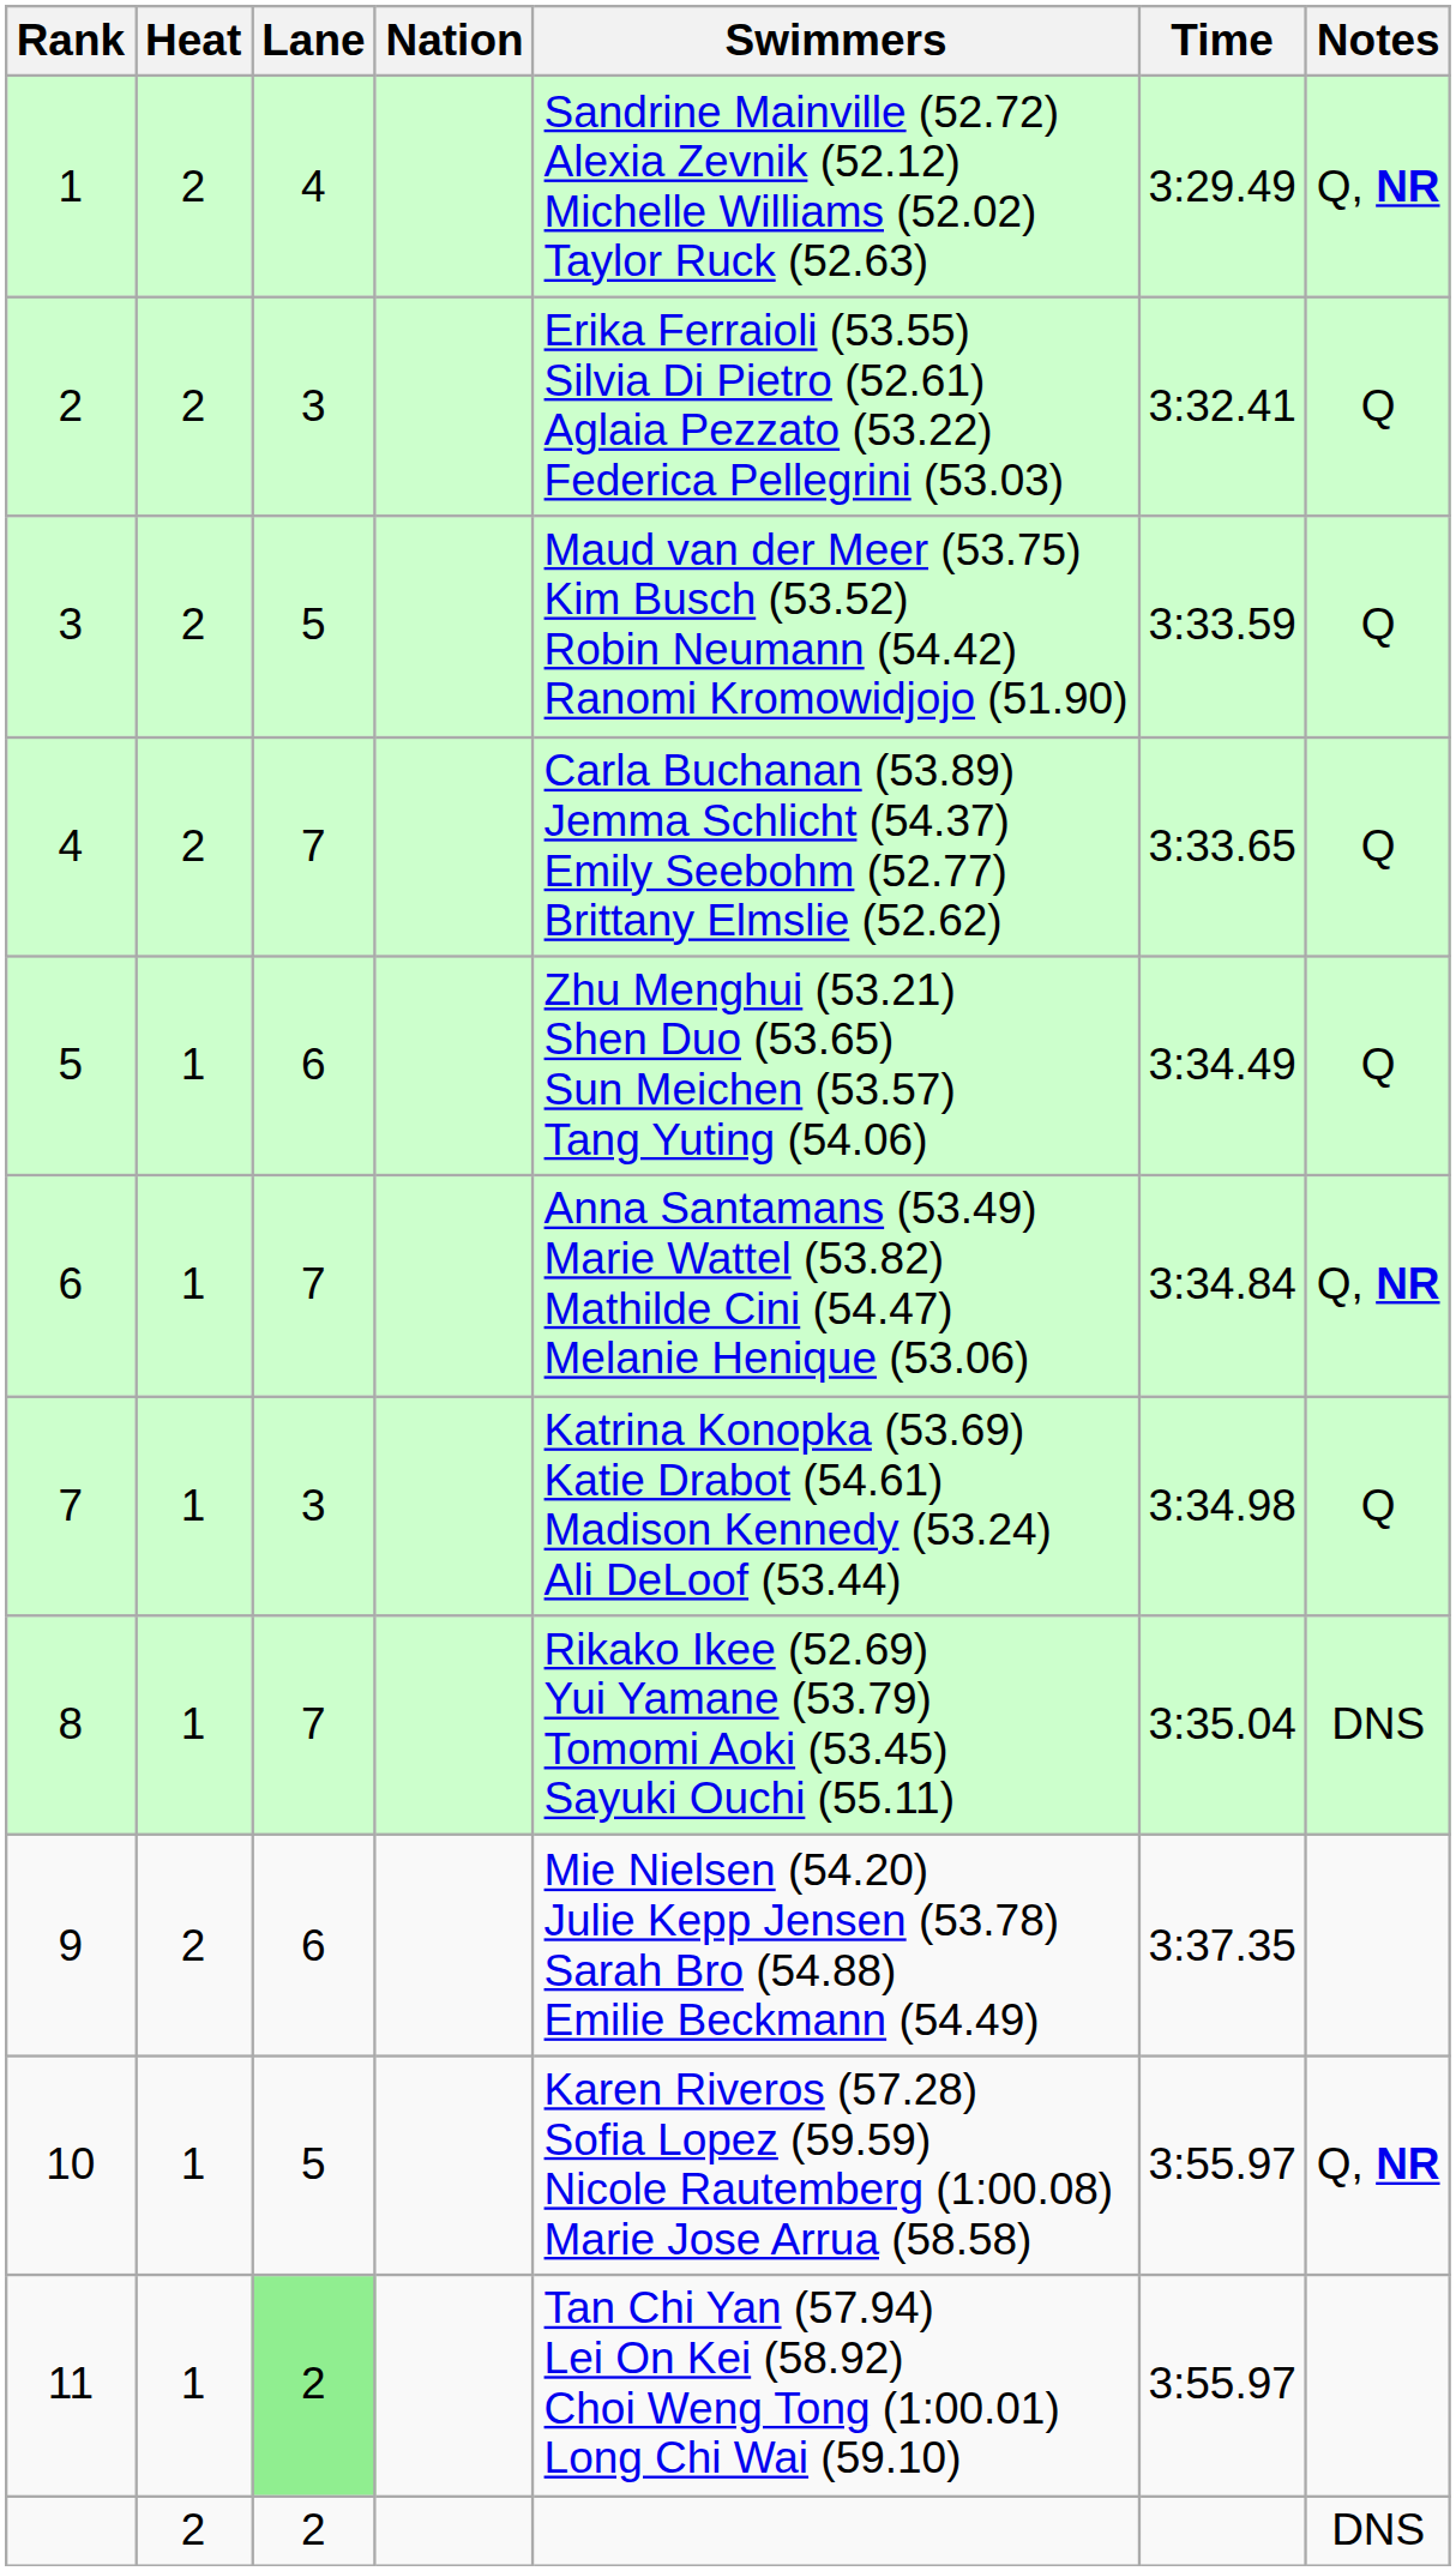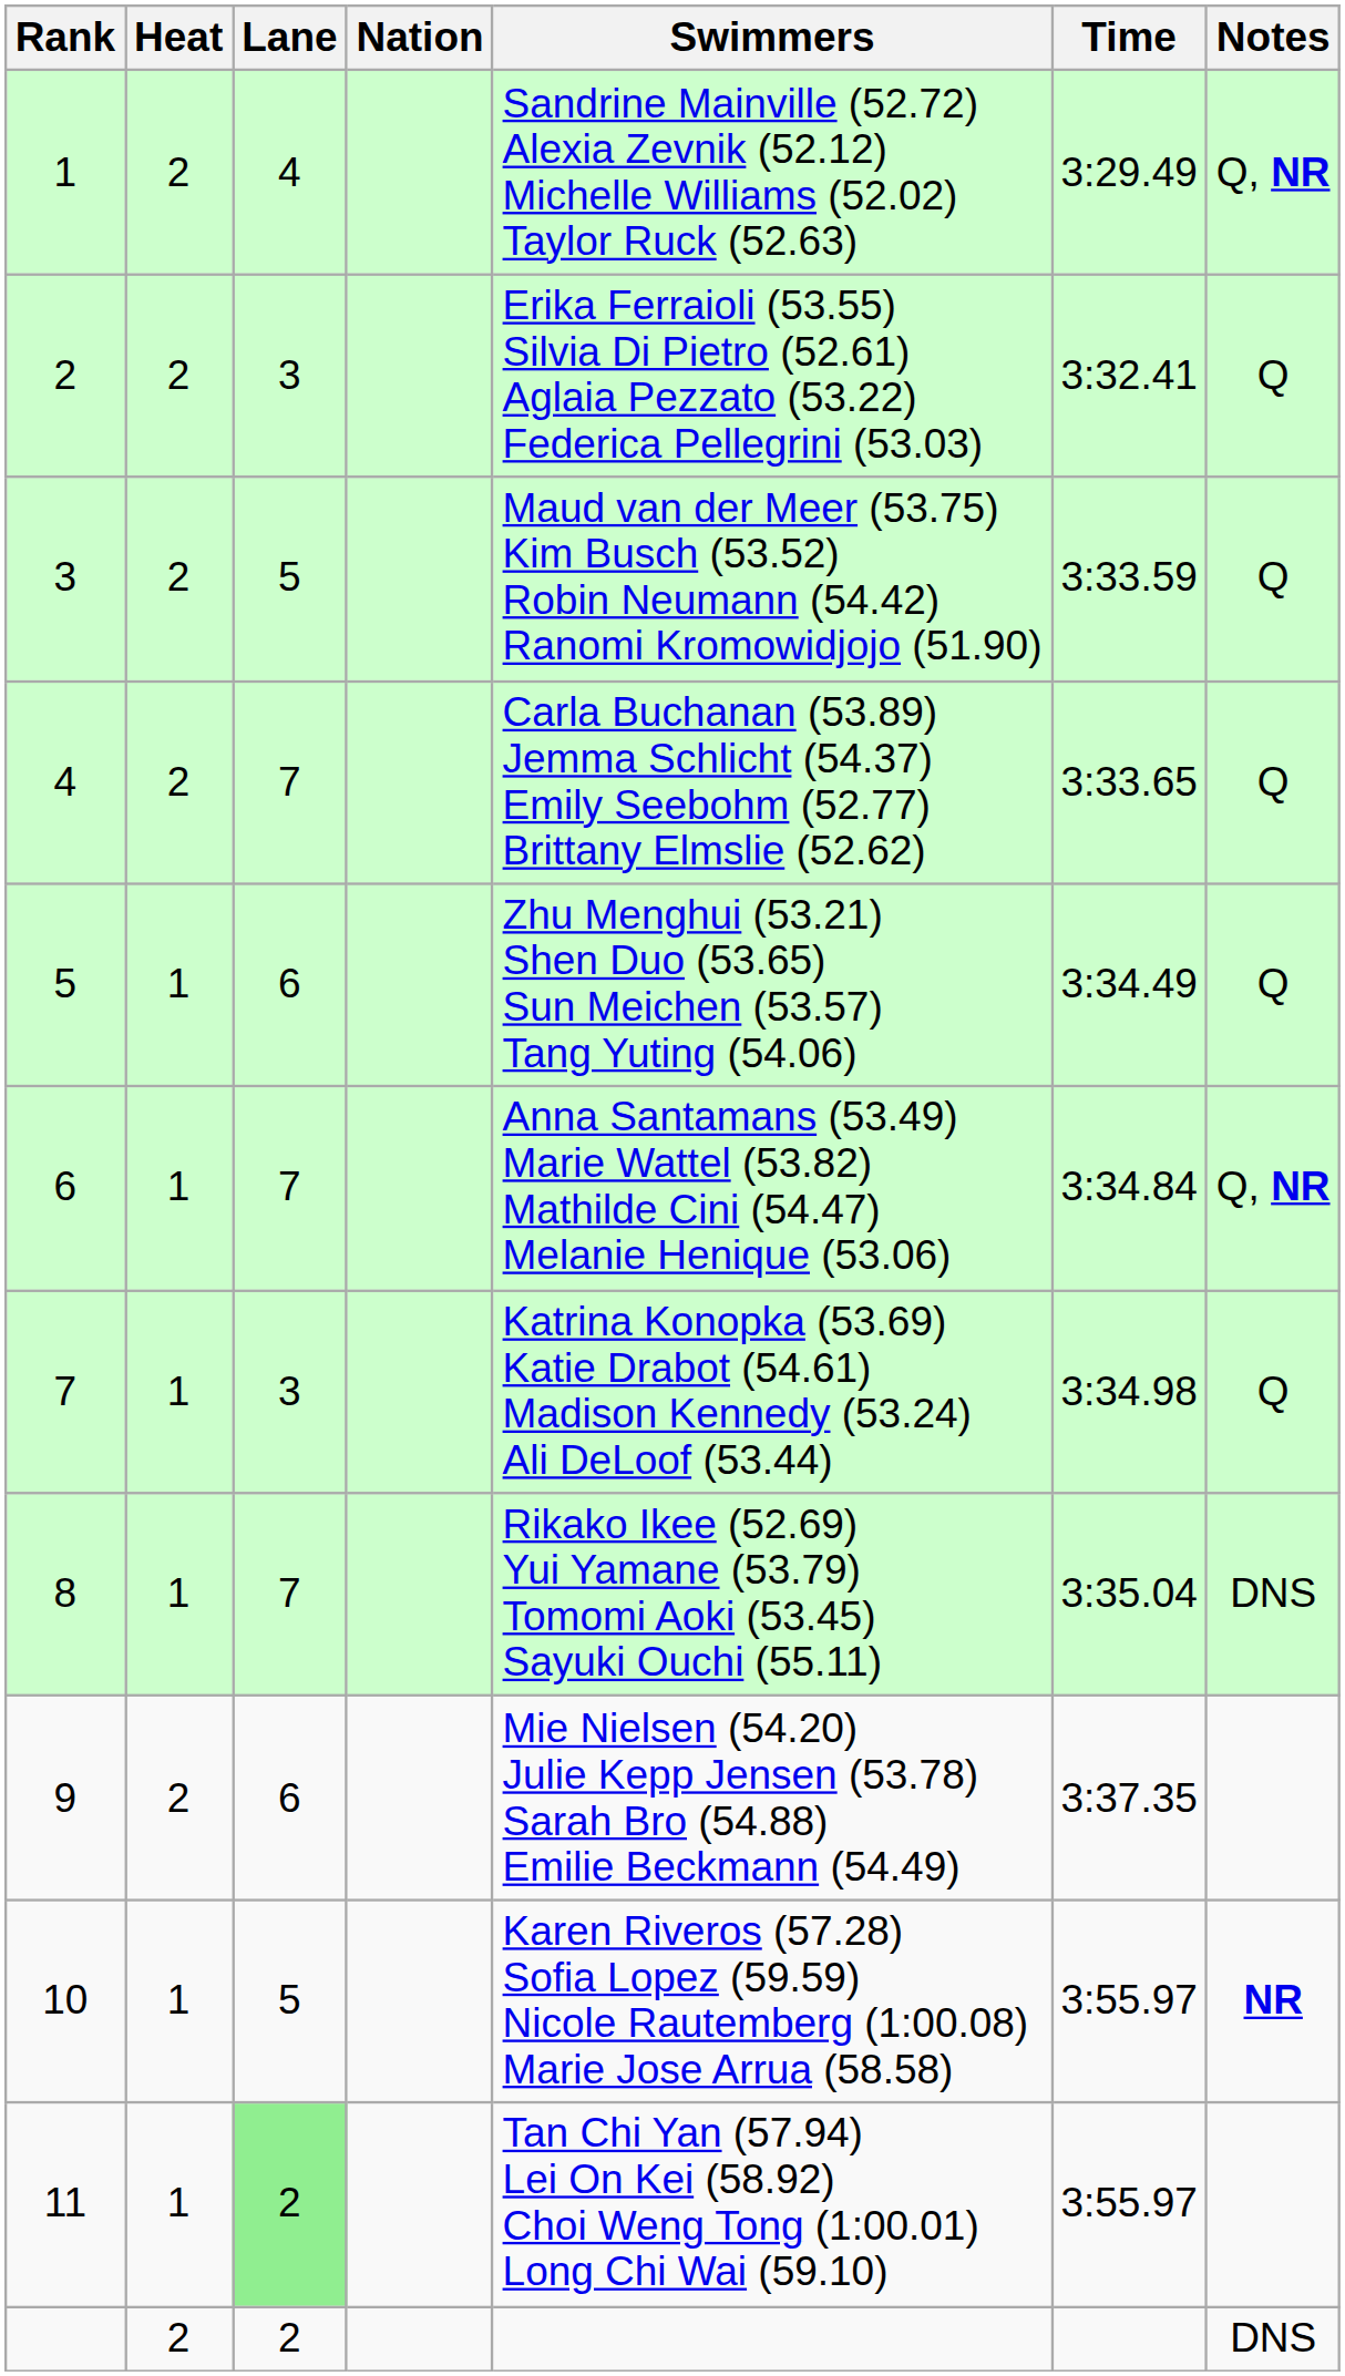 <table class="wikitable sortable" style="text-align:center">
 <tr>
 <th>Rank</th>
 <th>Heat</th>
 <th>Lane</th>
 <th>Nation</th>
 <th>Swimmers</th>
 <th>Time</th>
 <th>Notes</th>
 </tr>
 <tr bgcolor=ccffcc>
 <td>1</td>
 <td>2</td>
 <td>4</td>
 <td align=left></td>
 <td align=left><a href='#'>Sandrine Mainville</a> (52.72)<br><a href='#'>Alexia Zevnik</a> (52.12)<br><a href='#'>Michelle Williams</a> (52.02)<br><a href='#'>Taylor Ruck</a> (52.63)</td>
 <td>3:29.49</td>
 <td>Q, <strong><a href='#'>NR</a></strong></td>
 </tr>
 <tr bgcolor=ccffcc>
 <td>2</td>
 <td>2</td>
 <td>3</td>
 <td align=left></td>
 <td align=left><a href='#'>Erika Ferraioli</a> (53.55)<br><a href='#'>Silvia Di Pietro</a> (52.61)<br><a href='#'>Aglaia Pezzato</a> (53.22)<br><a href='#'>Federica Pellegrini</a> (53.03)</td>
 <td>3:32.41</td>
 <td>Q</td>
 </tr>
 <tr bgcolor=ccffcc>
 <td>3</td>
 <td>2</td>
 <td>5</td>
 <td align=left></td>
 <td align=left><a href='#'>Maud van der Meer</a> (53.75)<br><a href='#'>Kim Busch</a> (53.52)<br><a href='#'>Robin Neumann</a> (54.42)<br><a href='#'>Ranomi Kromowidjojo</a> (51.90)</td>
 <td>3:33.59</td>
 <td>Q</td>
 </tr>
 <tr bgcolor=ccffcc>
 <td>4</td>
 <td>2</td>
 <td>7</td>
 <td align=left></td>
 <td align=left><a href='#'>Carla Buchanan</a> (53.89) <br> <a href='#'>Jemma Schlicht</a> (54.37) <br> <a href='#'>Emily Seebohm</a> (52.77) <br> <a href='#'>Brittany Elmslie</a> (52.62)</td>
 <td>3:33.65</td>
 <td>Q</td>
 </tr>
 <tr bgcolor=ccffcc>
 <td>5</td>
 <td>1</td>
 <td>6</td>
 <td align=left></td>
 <td align=left><a href='#'>Zhu Menghui</a> (53.21) <br> <a href='#'>Shen Duo</a> (53.65) <br> <a href='#'>Sun Meichen</a> (53.57) <br> <a href='#'>Tang Yuting</a> (54.06)</td>
 <td>3:34.49</td>
 <td>Q</td>
 </tr>
 <tr bgcolor=ccffcc>
 <td>6</td>
 <td>1</td>
 <td>7</td>
 <td align=left></td>
 <td align=left><a href='#'>Anna Santamans</a> (53.49) <br> <a href='#'>Marie Wattel</a> (53.82) <br> <a href='#'>Mathilde Cini</a> (54.47) <br> <a href='#'>Melanie Henique</a> (53.06)</td>
 <td>3:34.84</td>
 <td>Q, <strong><a href='#'>NR</a></strong></td>
 </tr>
 <tr bgcolor=ccffcc>
 <td>7</td>
 <td>1</td>
 <td>3</td>
 <td align=left></td>
 <td align=left><a href='#'>Katrina Konopka</a> (53.69) <br> <a href='#'>Katie Drabot</a> (54.61) <br> <a href='#'>Madison Kennedy</a> (53.24) <br> <a href='#'>Ali DeLoof</a> (53.44)</td>
 <td>3:34.98</td>
 <td>Q</td>
 </tr>
 <tr bgcolor=ccffcc>
 <td>8</td>
 <td>1</td>
 <td>7</td>
 <td align=left></td>
 <td align=left><a href='#'>Rikako Ikee</a> (52.69) <br> <a href='#'>Yui Yamane</a> (53.79) <br> <a href='#'>Tomomi Aoki</a> (53.45) <br> <a href='#'>Sayuki Ouchi</a> (55.11)</td>
 <td>3:35.04</td>
 <td>DNS</td>
 </tr>
 <tr>
 <td>9</td>
 <td>2</td>
 <td>6</td>
 <td align=left></td>
 <td align=left><a href='#'>Mie Nielsen</a> (54.20) <br> <a href='#'>Julie Kepp Jensen</a> (53.78) <br> <a href='#'>Sarah Bro</a> (54.88) <br> <a href='#'>Emilie Beckmann</a> (54.49)</td>
 <td>3:37.35</td>
 <td></td>
 </tr>
 <tr>
 <td>10</td>
 <td>1</td>
 <td>5</td>
 <td align=left></td>
 <td align=left><a href='#'>Karen Riveros</a> (57.28) <br> <a href='#'>Sofia Lopez</a> (59.59) <br> <a href='#'>Nicole Rautemberg</a> (1:00.08) <br> <a href='#'>Marie Jose Arrua</a> (58.58)</td>
 <td>3:55.97</td>
-<td>Q, <strong><a href='#'>NR</a></strong></td>
+<td><strong><a href='#'>NR</a></strong></td>
 </tr>
 <tr>
 <td>11</td>
 <td>1</td>
 <td style="background: lightgreen;">2</td>
 <td align=left></td>
 <td align=left><a href='#'>Tan Chi Yan</a> (57.94) <br> <a href='#'>Lei On Kei</a> (58.92) <br> <a href='#'>Choi Weng Tong</a> (1:00.01) <br> <a href='#'>Long Chi Wai</a> (59.10)</td>
 <td>3:55.97</td>
 <td></td>
 </tr>
 <tr>
 <td></td>
 <td>2</td>
 <td>2</td>
 <td align=left></td>
 <td></td>
 <td></td>
 <td>DNS</td>
 </tr>
 </table>
